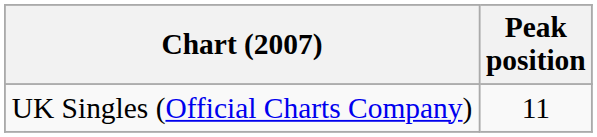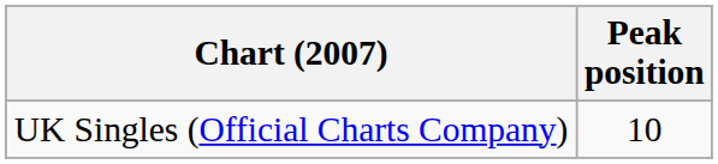 <table class="wikitable sortable">
 <tr>
 <th>Chart (2007)</th>
 <th>Peak<br>position</th>
 </tr>
 <tr>
 <td>UK Singles (<a href='#'>Official Charts Company</a>)</td>
-<td align="center">11</td>
+<td align="center">10</td>
 </tr>
 </table>
